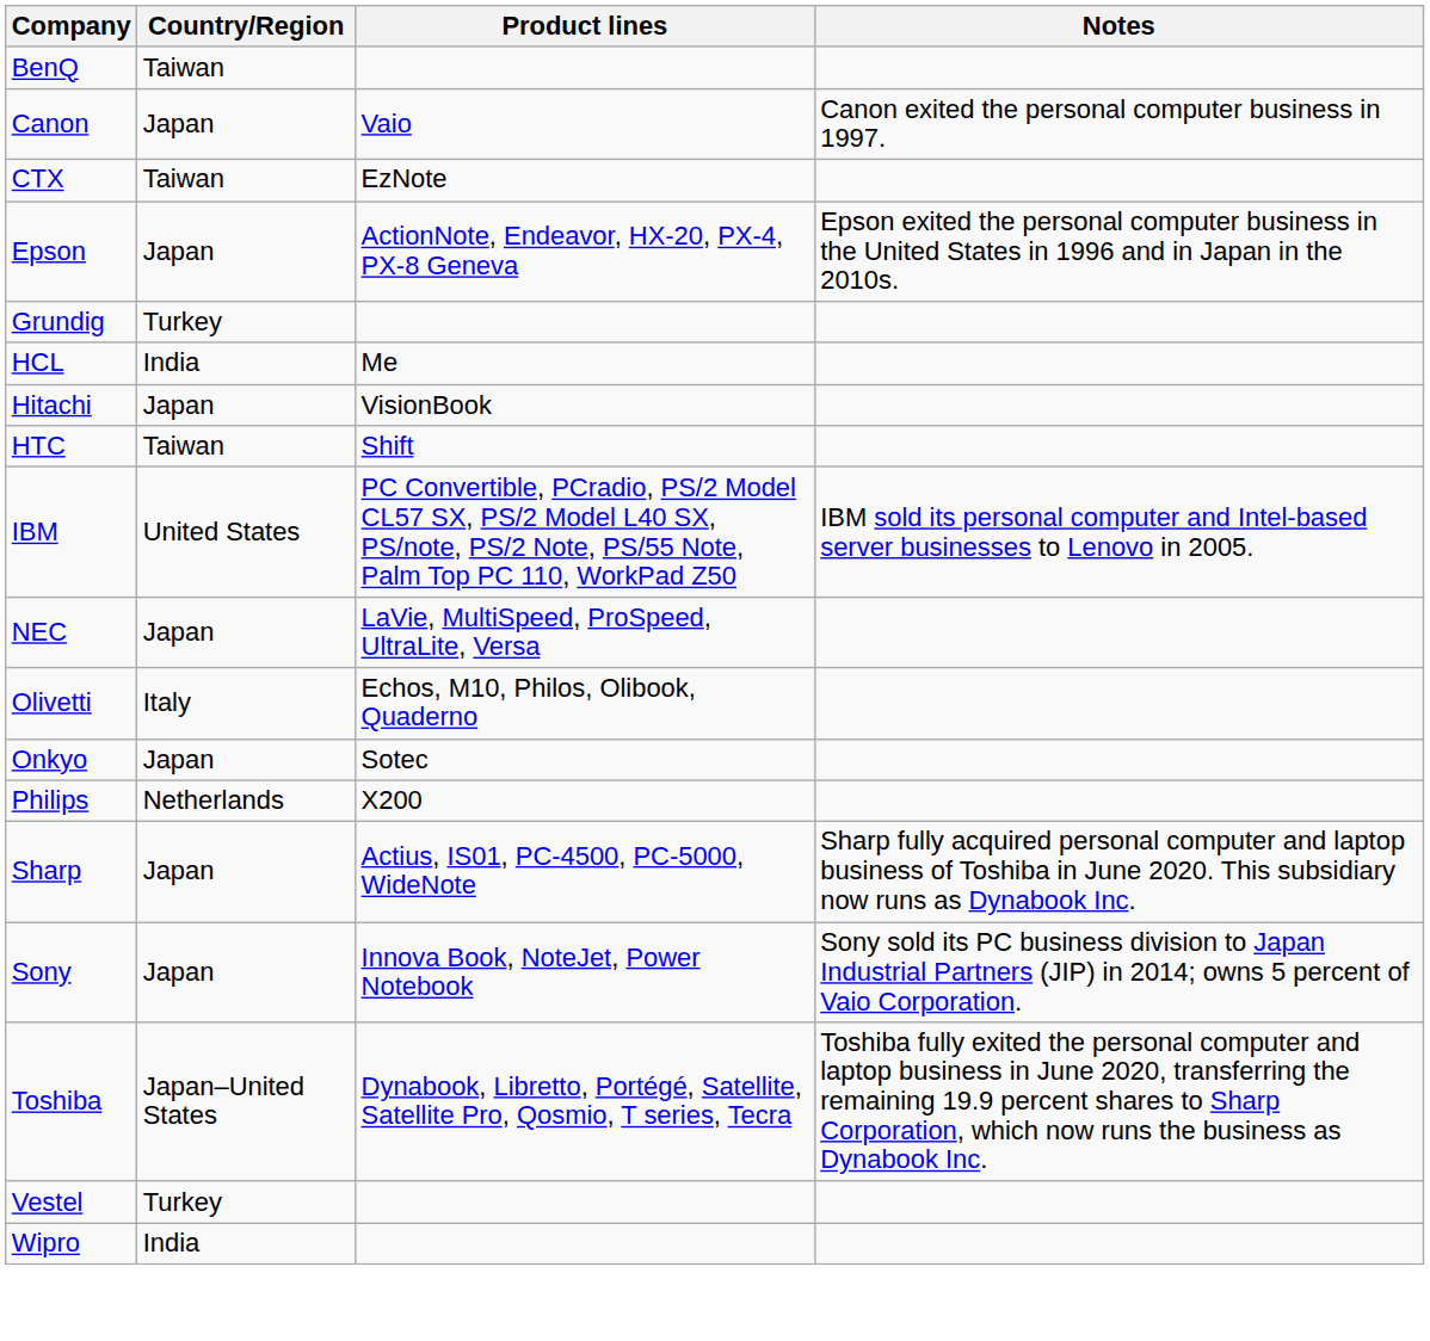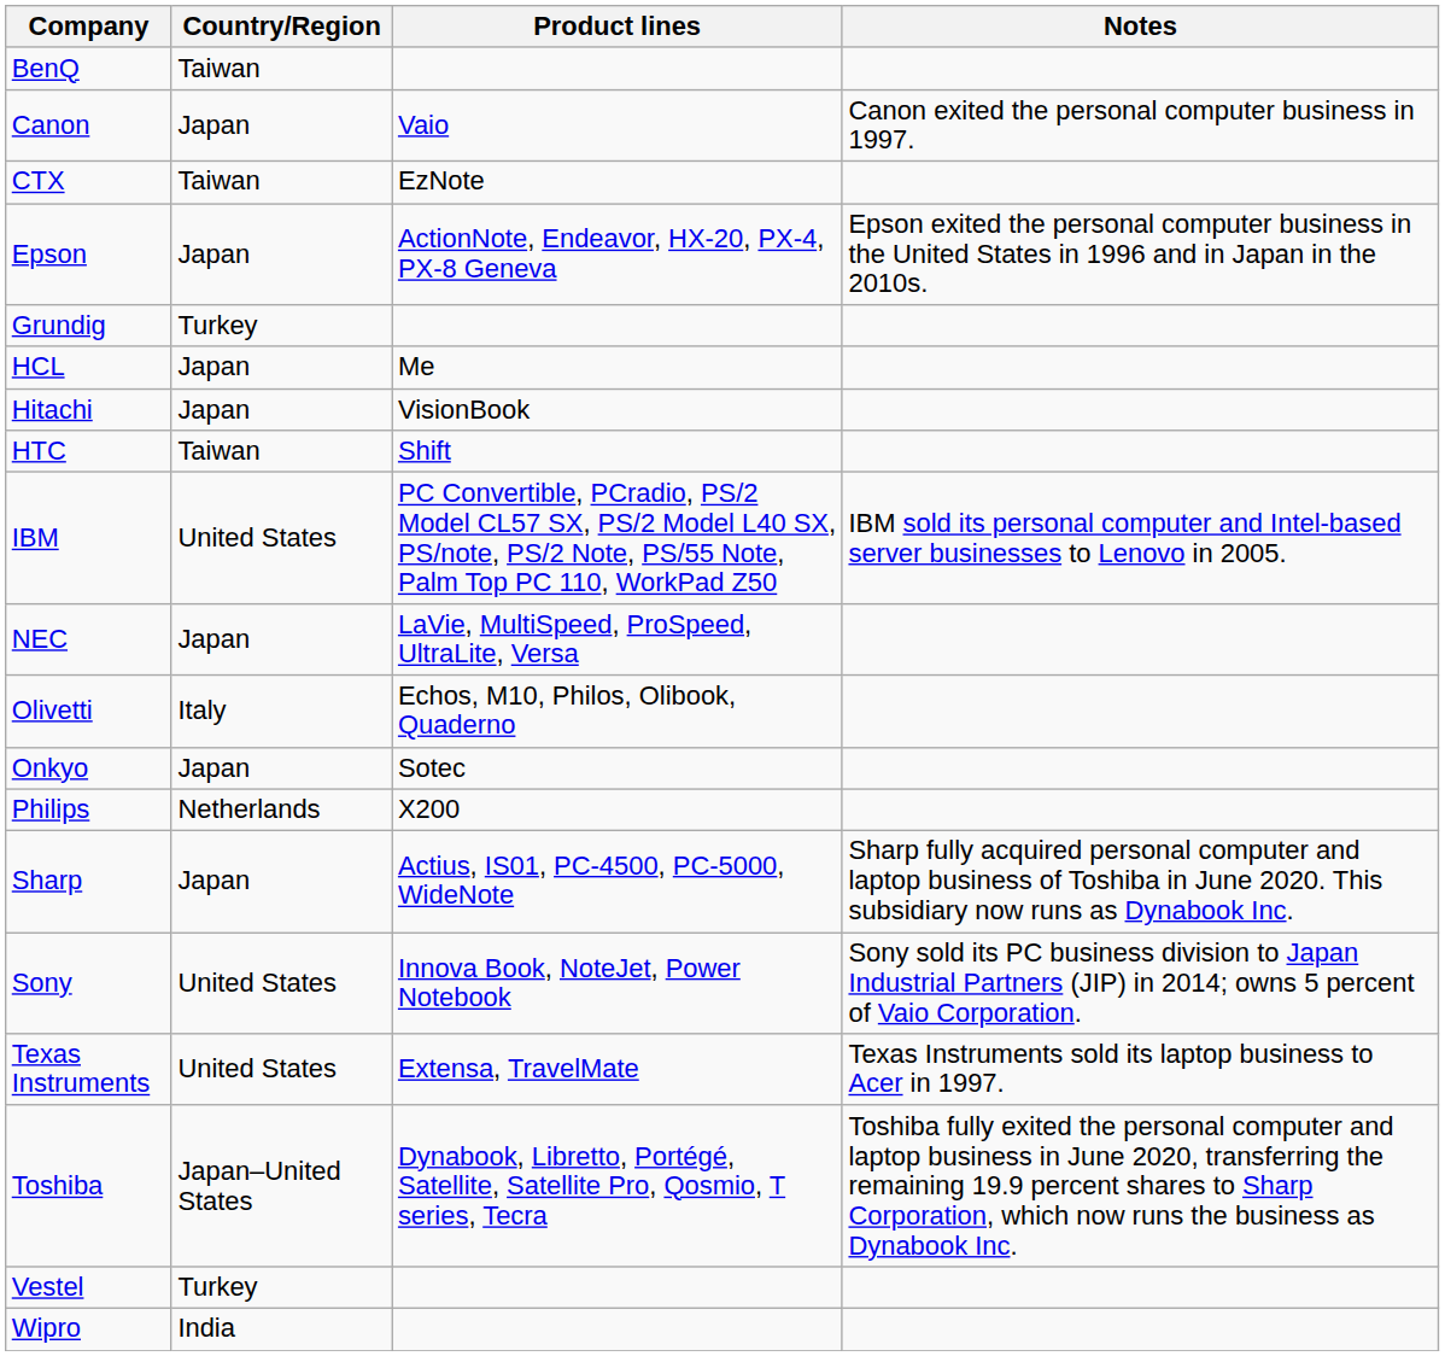 <table class="wikitable sortable">
 <tr>
 <th>Company</th>
 <th>Country/Region</th>
 <th>Product lines</th>
 <th>Notes</th>
 </tr>
 <tr>
 <td><a href='#'>BenQ</a></td>
 <td>Taiwan</td>
 <td></td>
 <td></td>
 </tr>
 <tr>
 <td><a href='#'>Canon</a></td>
 <td>Japan</td>
 <td><a href='#'>Vaio</a></td>
 <td>Canon exited the personal computer business in 1997.</td>
 </tr>
 <tr>
 <td><a href='#'>CTX</a></td>
 <td>Taiwan</td>
 <td>EzNote</td>
 <td></td>
 </tr>
 <tr>
 <td><a href='#'>Epson</a></td>
 <td>Japan</td>
 <td><a href='#'>ActionNote</a>, <a href='#'>Endeavor</a>, <a href='#'>HX-20</a>, <a href='#'>PX-4</a>, <a href='#'>PX-8 Geneva</a></td>
 <td>Epson exited the personal computer business in the United States in 1996 and in Japan in the 2010s.</td>
 </tr>
 <tr>
 <td><a href='#'>Grundig</a></td>
 <td>Turkey</td>
 <td></td>
 <td></td>
 </tr>
 <tr>
 <td><a href='#'>HCL</a></td>
-<td>India</td>
+<td>Japan</td>
 <td>Me</td>
 <td></td>
 </tr>
 <tr>
 <td><a href='#'>Hitachi</a></td>
 <td>Japan</td>
 <td>VisionBook</td>
 <td></td>
 </tr>
 <tr>
 <td><a href='#'>HTC</a></td>
 <td>Taiwan</td>
 <td><a href='#'>Shift</a></td>
 <td></td>
 </tr>
 <tr>
 <td><a href='#'>IBM</a></td>
 <td>United States</td>
 <td><a href='#'>PC Convertible</a>, <a href='#'>PCradio</a>, <a href='#'>PS/2 Model CL57 SX</a>, <a href='#'>PS/2 Model L40 SX</a>, <a href='#'>PS/note</a>, <a href='#'>PS/2 Note</a>, <a href='#'>PS/55 Note</a>, <a href='#'>Palm Top PC 110</a>, <a href='#'>WorkPad Z50</a></td>
 <td>IBM <a href='#'>sold its personal computer and Intel-based server businesses</a> to <a href='#'>Lenovo</a> in 2005.</td>
 </tr>
 <tr>
 <td><a href='#'>NEC</a></td>
 <td>Japan</td>
 <td><a href='#'>LaVie</a>, <a href='#'>MultiSpeed</a>, <a href='#'>ProSpeed</a>, <a href='#'>UltraLite</a>, <a href='#'>Versa</a></td>
 </tr>
 <tr>
 <td><a href='#'>Olivetti</a></td>
 <td>Italy</td>
 <td>Echos, M10, Philos, Olibook, <a href='#'>Quaderno</a></td>
 <td></td>
 </tr>
 <tr>
 <td><a href='#'>Onkyo</a></td>
 <td>Japan</td>
 <td>Sotec</td>
 <td></td>
 </tr>
 <tr>
 <td><a href='#'>Philips</a></td>
 <td>Netherlands</td>
 <td>X200</td>
 <td></td>
 </tr>
 <tr>
 <td><a href='#'>Sharp</a></td>
 <td>Japan</td>
 <td><a href='#'>Actius</a>, <a href='#'>IS01</a>, <a href='#'>PC-4500</a>, <a href='#'>PC-5000</a>, <a href='#'>WideNote</a></td>
 <td>Sharp fully acquired personal computer and laptop business of Toshiba in June 2020. This subsidiary now runs as <a href='#'>Dynabook Inc</a>.</td>
 </tr>
 <tr>
 <td><a href='#'>Sony</a></td>
-<td>Japan</td>
+<td>United States</td>
 <td><a href='#'>Innova Book</a>, <a href='#'>NoteJet</a>, <a href='#'>Power Notebook</a></td>
 <td>Sony sold its PC business division to <a href='#'>Japan Industrial Partners</a> (JIP) in 2014; owns 5 percent of <a href='#'>Vaio Corporation</a>.</td>
+</tr>
+<tr>
+<td><a href='#'>Texas Instruments</a></td>
+<td>United States</td>
+<td><a href='#'>Extensa</a>, <a href='#'>TravelMate</a></td>
+<td>Texas Instruments sold its laptop business to <a href='#'>Acer</a> in 1997.</td>
 </tr>
 <tr>
 <td><a href='#'>Toshiba</a></td>
 <td>Japan–United States</td>
 <td><a href='#'>Dynabook</a>, <a href='#'>Libretto</a>, <a href='#'>Portégé</a>, <a href='#'>Satellite</a>, <a href='#'>Satellite Pro</a>, <a href='#'>Qosmio</a>, <a href='#'>T series</a>, <a href='#'>Tecra</a></td>
 <td>Toshiba fully exited the personal computer and laptop business in June 2020, transferring the remaining 19.9 percent shares to <a href='#'>Sharp Corporation</a>, which now runs the business as <a href='#'>Dynabook Inc</a>.</td>
 </tr>
 <tr>
 <td><a href='#'>Vestel</a></td>
 <td>Turkey</td>
 <td></td>
 <td></td>
 </tr>
 <tr>
 <td><a href='#'>Wipro</a></td>
 <td>India</td>
 <td></td>
 <td></td>
 </tr>
 </table>
